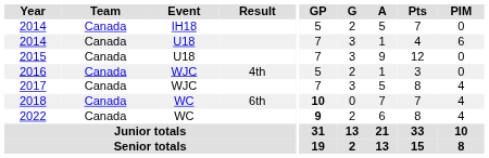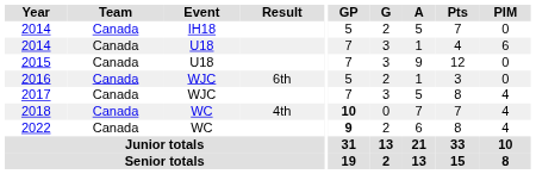 <table border="0" cellpadding="1" cellspacing="0" ID="Table3" style="text-align:center; width:40em;">
 <tr bgcolor="#e0e0e0">
 <th>Year</th>
 <th>Team</th>
 <th>Event</th>
 <th>Result</th>
 <th rowspan="101" bgcolor="#ffffff"></th>
 <th>GP</th>
 <th>G</th>
 <th>A</th>
 <th>Pts</th>
 <th>PIM</th>
 </tr>
 <tr>
 <td><a href='#'>2014</a></td>
 <td><a href='#'>Canada</a></td>
 <td><a href='#'>IH18</a></td>
 <td></td>
 <td>5</td>
 <td>2</td>
 <td>5</td>
 <td>7</td>
 <td>0</td>
 </tr>
 <tr bgcolor="#f0f0f0">
 <td><a href='#'>2014</a></td>
 <td>Canada</td>
 <td><a href='#'>U18</a></td>
 <td></td>
 <td>7</td>
 <td>3</td>
 <td>1</td>
 <td>4</td>
 <td>6</td>
 </tr>
 <tr>
 <td><a href='#'>2015</a></td>
 <td>Canada</td>
 <td>U18</td>
 <td></td>
 <td>7</td>
 <td>3</td>
 <td>9</td>
 <td>12</td>
 <td>0</td>
 </tr>
 <tr bgcolor="#f0f0f0">
 <td><a href='#'>2016</a></td>
 <td><a href='#'>Canada</a></td>
 <td><a href='#'>WJC</a></td>
-<td>4th</td>
+<td>6th</td>
 <td>5</td>
 <td>2</td>
 <td>1</td>
 <td>3</td>
 <td>0</td>
 </tr>
 <tr>
 <td><a href='#'>2017</a></td>
 <td>Canada</td>
 <td>WJC</td>
 <td></td>
 <td>7</td>
 <td>3</td>
 <td>5</td>
 <td>8</td>
 <td>4</td>
 </tr>
 <tr bgcolor="#f0f0f0">
 <td><a href='#'>2018</a></td>
 <td><a href='#'>Canada</a></td>
 <td><a href='#'>WC</a></td>
-<td>6th</td>
+<td>4th</td>
 <th>10</th>
 <td>0</td>
 <td>7</td>
 <td>7</td>
 <td>4</td>
 </tr>
 <tr>
 <td><a href='#'>2022</a></td>
 <td>Canada</td>
 <td>WC</td>
 <td></td>
 <td><strong>9</strong></td>
 <td>2</td>
 <td>6</td>
 <td>8</td>
 <td>4</td>
 </tr>
 <tr bgcolor="#e0e0e0">
 <th colspan="4">Junior totals</th>
 <th>31</th>
 <th>13</th>
 <th>21</th>
 <th>33</th>
 <th>10</th>
 </tr>
 <tr bgcolor="#e0e0e0">
 <th colspan="4">Senior totals</th>
 <th>19</th>
 <th>2</th>
 <th>13</th>
 <th>15</th>
 <th>8</th>
 </tr>
 </table>
